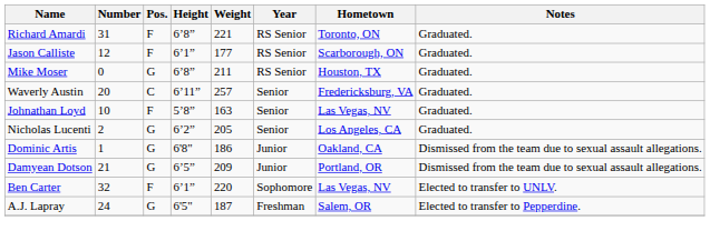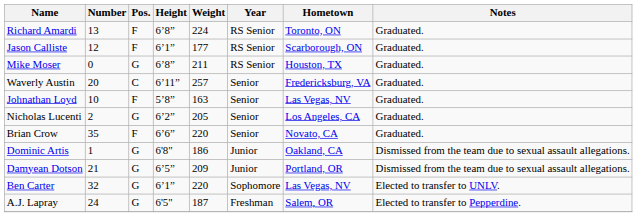 <table class="wikitable sortable" border="1">
 <tr>
 <th>Name</th>
 <th>Number</th>
 <th>Pos.</th>
 <th>Height</th>
 <th>Weight</th>
 <th>Year</th>
 <th>Hometown</th>
 <th class="unsortable">Notes</th>
 </tr>
 <tr>
 <td sortname><a href='#'>Richard Amardi</a></td>
-<td>31</td>
+<td>13</td>
 <td>F</td>
 <td>6’8”</td>
-<td>221</td>
+<td>224</td>
 <td>RS Senior</td>
 <td><a href='#'>Toronto, ON</a></td>
 <td>Graduated.</td>
 </tr>
 <tr>
 <td sortname><a href='#'>Jason Calliste</a></td>
 <td>12</td>
 <td>F</td>
 <td>6’1”</td>
 <td>177</td>
 <td>RS Senior</td>
 <td><a href='#'>Scarborough, ON</a></td>
 <td>Graduated.</td>
 </tr>
 <tr>
 <td sortname><a href='#'>Mike Moser</a></td>
 <td>0</td>
 <td>G</td>
 <td>6’8”</td>
 <td>211</td>
 <td>RS Senior</td>
 <td><a href='#'>Houston, TX</a></td>
 <td>Graduated.</td>
 </tr>
 <tr>
 <td sortname>Waverly Austin</td>
 <td>20</td>
 <td>C</td>
 <td>6’11”</td>
 <td>257</td>
 <td>Senior</td>
 <td><a href='#'>Fredericksburg, VA</a></td>
 <td>Graduated.</td>
 </tr>
 <tr>
 <td sortname><a href='#'>Johnathan Loyd</a></td>
 <td>10</td>
 <td>F</td>
 <td>5’8”</td>
 <td>163</td>
 <td>Senior</td>
 <td><a href='#'>Las Vegas, NV</a></td>
 <td>Graduated.</td>
 </tr>
 <tr>
 <td sortname>Nicholas Lucenti</td>
 <td>2</td>
 <td>G</td>
 <td>6’2”</td>
 <td>205</td>
 <td>Senior</td>
 <td><a href='#'>Los Angeles, CA</a></td>
 <td>Graduated.</td>
 </tr>
 <tr>
+<td sortname>Brian Crow</td>
+<td>35</td>
+<td>F</td>
+<td>6’6”</td>
+<td>220</td>
+<td>Senior</td>
+<td><a href='#'>Novato, CA</a></td>
+<td>Graduated.</td>
+</tr>
+<tr>
 <td sortname><a href='#'>Dominic Artis</a></td>
 <td>1</td>
 <td>G</td>
 <td>6'8"</td>
 <td>186</td>
 <td>Junior</td>
 <td><a href='#'>Oakland, CA</a></td>
 <td>Dismissed from the team due to sexual assault allegations.</td>
 </tr>
 <tr>
 <td sortname><a href='#'>Damyean Dotson</a></td>
 <td>21</td>
 <td>G</td>
 <td>6’5”</td>
 <td>209</td>
 <td>Junior</td>
 <td><a href='#'>Portland, OR</a></td>
 <td>Dismissed from the team due to sexual assault allegations.</td>
 </tr>
 <tr>
 <td sortname><a href='#'>Ben Carter</a></td>
 <td>32</td>
-<td>F</td>
+<td>G</td>
 <td>6’1”</td>
 <td>220</td>
 <td>Sophomore</td>
 <td><a href='#'>Las Vegas, NV</a></td>
 <td>Elected to transfer to <a href='#'>UNLV</a>.</td>
 </tr>
 <tr>
 <td sortname>A.J. Lapray</td>
 <td>24</td>
 <td>G</td>
 <td>6'5"</td>
 <td>187</td>
 <td>Freshman</td>
 <td><a href='#'>Salem, OR</a></td>
 <td>Elected to transfer to <a href='#'>Pepperdine</a>.</td>
 </tr>
 <tr>
 </tr>
 </table>
